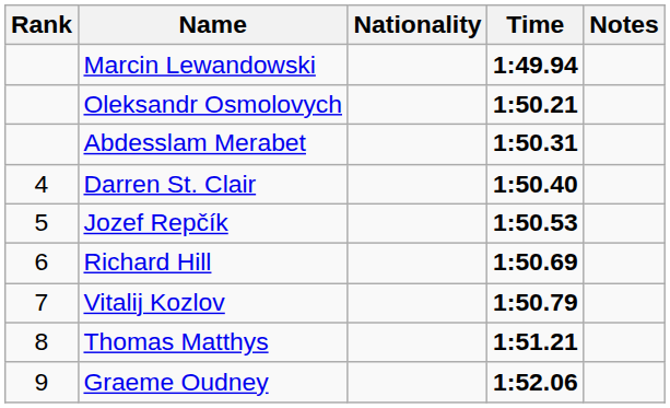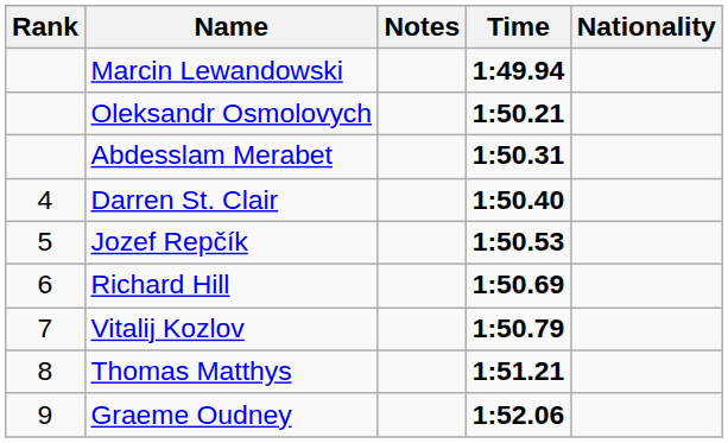 <table class="wikitable sortable" style="text-align:center">
 <tr>
 <th>Rank</th>
 <th>Name</th>
+<th>Notes</th>
+<th>Time</th>
 <th>Nationality</th>
-<th>Time</th>
-<th>Notes</th>
 </tr>
 <tr>
 <td></td>
 <td align=left><a href='#'>Marcin Lewandowski</a></td>
+<td></td>
+<td><strong>1:49.94</strong></td>
 <td align=left></td>
-<td><strong>1:49.94</strong></td>
-<td></td>
 </tr>
 <tr>
 <td></td>
 <td align=left><a href='#'>Oleksandr Osmolovych</a></td>
+<td></td>
+<td><strong>1:50.21</strong></td>
 <td align=left></td>
-<td><strong>1:50.21</strong></td>
-<td></td>
 </tr>
 <tr>
 <td></td>
 <td align=left><a href='#'>Abdesslam Merabet</a></td>
+<td></td>
+<td><strong>1:50.31</strong></td>
 <td align=left></td>
-<td><strong>1:50.31</strong></td>
-<td></td>
 </tr>
 <tr>
 <td>4</td>
 <td align=left><a href='#'>Darren St. Clair</a></td>
+<td></td>
+<td><strong>1:50.40</strong></td>
 <td align=left></td>
-<td><strong>1:50.40</strong></td>
-<td></td>
 </tr>
 <tr>
 <td>5</td>
 <td align=left><a href='#'>Jozef Repčík</a></td>
+<td></td>
+<td><strong>1:50.53</strong></td>
 <td align=left></td>
-<td><strong>1:50.53</strong></td>
-<td></td>
 </tr>
 <tr>
 <td>6</td>
 <td align=left><a href='#'>Richard Hill</a></td>
+<td></td>
+<td><strong>1:50.69</strong></td>
 <td align=left></td>
-<td><strong>1:50.69</strong></td>
-<td></td>
 </tr>
 <tr>
 <td>7</td>
 <td align=left><a href='#'>Vitalij Kozlov</a></td>
+<td></td>
+<td><strong>1:50.79</strong></td>
 <td align=left></td>
-<td><strong>1:50.79</strong></td>
-<td></td>
 </tr>
 <tr>
 <td>8</td>
 <td align=left><a href='#'>Thomas Matthys</a></td>
+<td></td>
+<td><strong>1:51.21</strong></td>
 <td align=left></td>
-<td><strong>1:51.21</strong></td>
-<td></td>
 </tr>
 <tr>
 <td>9</td>
 <td align=left><a href='#'>Graeme Oudney</a></td>
+<td></td>
+<td><strong>1:52.06</strong></td>
 <td align=left></td>
-<td><strong>1:52.06</strong></td>
-<td></td>
 </tr>
 </table>
